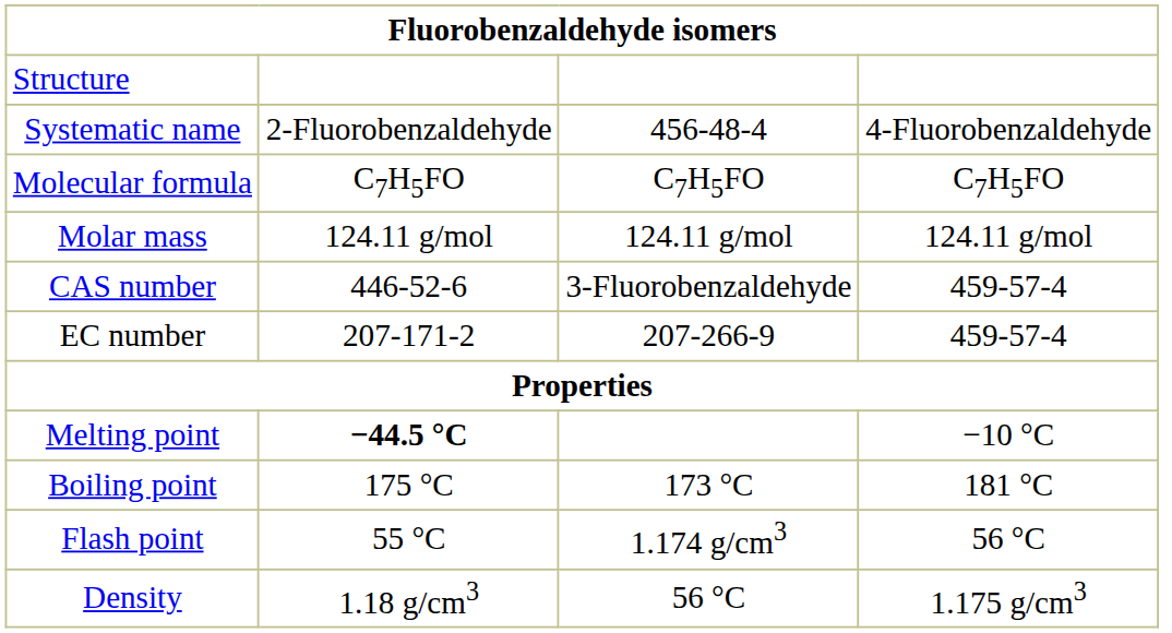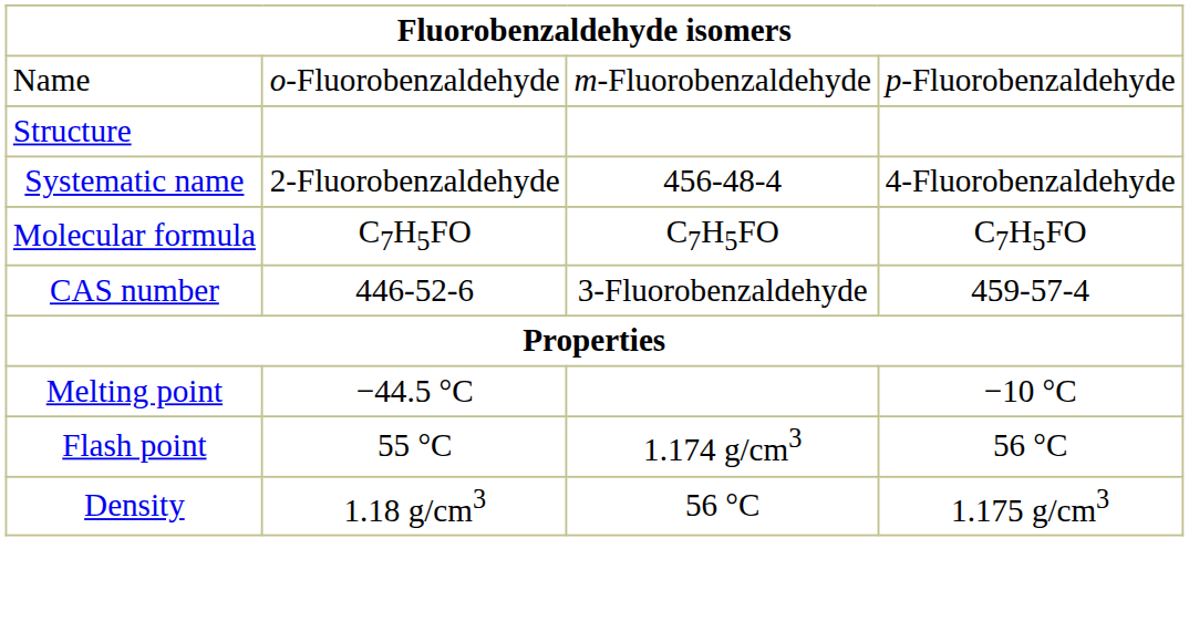 <table style="margin: 0 0 0 0.5em; background: #FFFFFF; border-collapse: collapse; border-color: #C0C090;" cellspacing="0" cellpadding="3" border="1" align="center">
 <tr>
 <th colspan="4">Fluorobenzaldehyde isomers</th>
+</tr>
+<tr>
+<td>Name</td>
+<td style="text-align: center;"><em>o</em>-Fluorobenzaldehyde</td>
+<td style="text-align: center;"><em>m</em>-Fluorobenzaldehyde</td>
+<td style="text-align: center;"><em>p</em>-Fluorobenzaldehyde</td>
 </tr>
 <tr>
 <td><a href='#'>Structure</a></td>
 <td></td>
 <td></td>
 <td></td>
 </tr>
 <tr>
 <td style="text-align: center;"><a href='#'>Systematic name</a></td>
 <td style="text-align: center;">2-Fluorobenzaldehyde</td>
 <td style="text-align: center;">456-48-4</td>
 <td style="text-align: center;">4-Fluorobenzaldehyde</td>
 </tr>
 <tr>
 <td style="text-align: center;"><a href='#'>Molecular formula</a></td>
 <td style="text-align: center;">C<sub>7</sub>H<sub>5</sub>FO</td>
 <td style="text-align: center;">C<sub>7</sub>H<sub>5</sub>FO</td>
 <td style="text-align: center;">C<sub>7</sub>H<sub>5</sub>FO</td>
 </tr>
 <tr>
-<td style="text-align: center;"><a href='#'>Molar mass</a></td>
-<td style="text-align: center;">124.11 g/mol</td>
-<td style="text-align: center;">124.11 g/mol</td>
-<td style="text-align: center;">124.11 g/mol</td>
-</tr>
-<tr>
 <td style="text-align: center;"><a href='#'>CAS number</a></td>
 <td style="text-align: center;">446-52-6</td>
 <td style="text-align: center;">3-Fluorobenzaldehyde</td>
-<td style="text-align: center;">459-57-4</td>
-</tr>
-<tr>
-<td style="text-align: center;">EC number</td>
-<td style="text-align: center;">207-171-2</td>
-<td style="text-align: center;">207-266-9</td>
 <td style="text-align: center;">459-57-4</td>
 </tr>
 <tr>
 <td colspan="4" style="text-align: center;"><strong>Properties</strong></td>
 </tr>
 <tr>
 <td style="text-align: center;"><a href='#'>Melting point</a></td>
-<td style="text-align: center;"><strong>−44.5 °C</strong></td>
+<td style="text-align: center;">−44.5 °C</td>
 <td></td>
 <td style="text-align: center;">−10 °C</td>
-</tr>
-<tr>
-<td style="text-align: center;"><a href='#'>Boiling point</a></td>
-<td style="text-align: center;">175 °C</td>
-<td style="text-align: center;">173 °C</td>
-<td style="text-align: center;">181 °C</td>
 </tr>
 <tr>
 <td style="text-align: center;"><a href='#'>Flash point</a></td>
 <td style="text-align: center;">55 °C</td>
 <td style="text-align: center;">1.174 g/cm<sup>3</sup></td>
 <td style="text-align: center;">56 °C</td>
 </tr>
 <tr>
 <td style="text-align: center;"><a href='#'>Density</a></td>
 <td style="text-align: center;">1.18 g/cm<sup>3</sup></td>
 <td style="text-align: center;">56 °C</td>
 <td style="text-align: center;">1.175 g/cm<sup>3</sup></td>
 </tr>
 </table>
